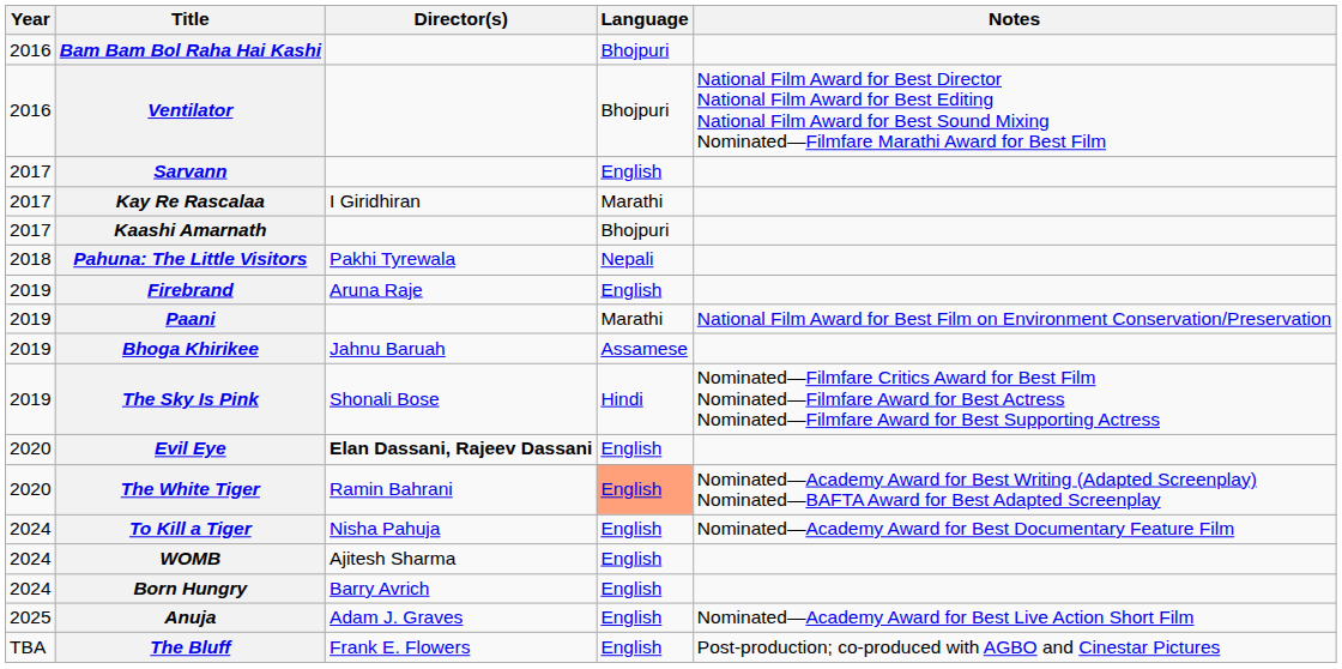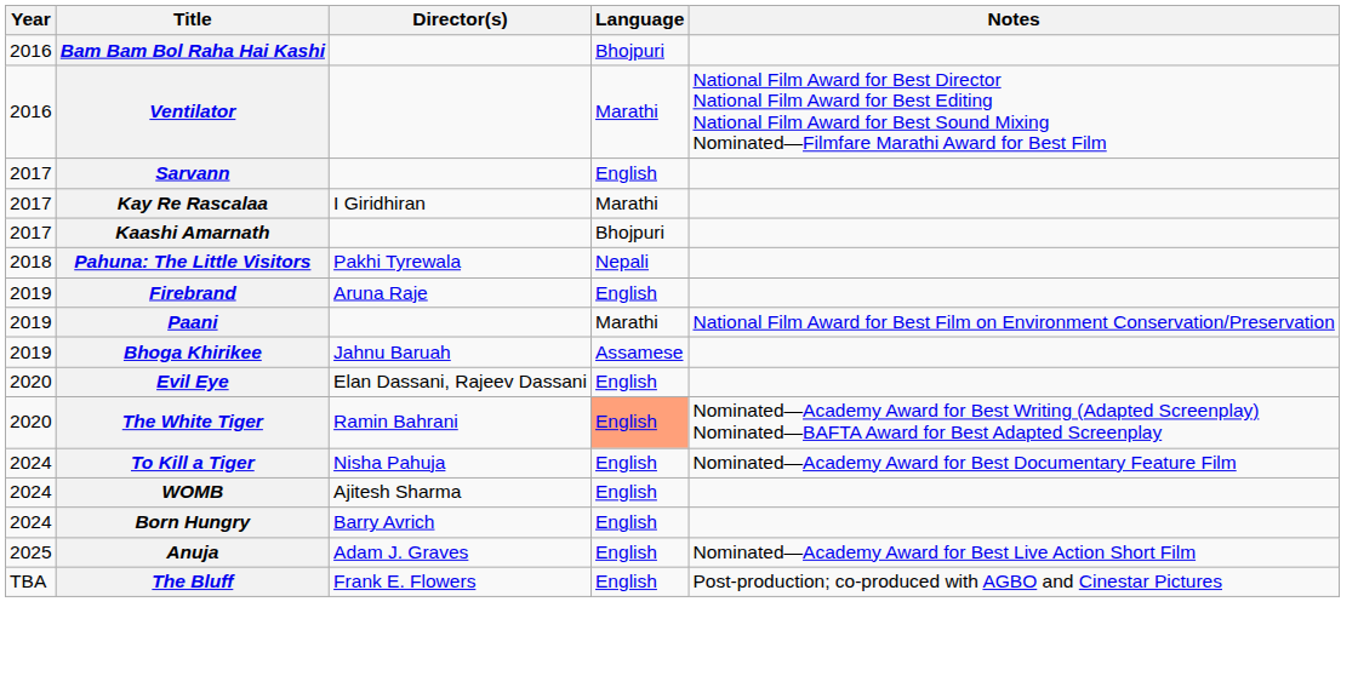 <table class="wikitable plainrowheaders sortable" style="margin-right: 0;">
 <tr>
 <th scope="col">Year</th>
 <th scope="col">Title</th>
 <th scope="col">Director(s)</th>
 <th scope="col">Language</th>
 <th scope="col">Notes</th>
 </tr>
 <tr>
 <td>2016</td>
 <th scope="row"><em><a href='#'>Bam Bam Bol Raha Hai Kashi</a></em></th>
 <td></td>
 <td><a href='#'>Bhojpuri</a></td>
 <td></td>
 </tr>
 <tr>
 <td>2016</td>
 <th scope="row"><em><a href='#'>Ventilator</a></em></th>
 <td></td>
-<td>Bhojpuri</td>
+<td><a href='#'>Marathi</a></td>
 <td><a href='#'>National Film Award for Best Director</a><br> <a href='#'>National Film Award for Best Editing</a><br> <a href='#'>National Film Award for Best Sound Mixing</a><br> Nominated—<a href='#'>Filmfare Marathi Award for Best Film</a></td>
 </tr>
 <tr>
 <td>2017</td>
 <th scope="row"><em><a href='#'>Sarvann</a></em></th>
 <td></td>
 <td><a href='#'>English</a></td>
 <td></td>
 </tr>
 <tr>
 <td>2017</td>
 <th scope="row"><em>Kay Re Rascalaa</em></th>
 <td>I Giridhiran</td>
 <td>Marathi</td>
 <td></td>
 </tr>
 <tr>
 <td>2017</td>
 <th scope="row"><em>Kaashi Amarnath</em></th>
 <td></td>
 <td>Bhojpuri</td>
 <td></td>
 </tr>
 <tr>
 <td>2018</td>
 <th scope="row"><em><a href='#'>Pahuna: The Little Visitors</a></em></th>
 <td><a href='#'>Pakhi Tyrewala</a></td>
 <td><a href='#'>Nepali</a></td>
 <td></td>
 </tr>
 <tr>
 <td>2019</td>
 <th scope="row"><em><a href='#'>Firebrand</a></em></th>
 <td><a href='#'>Aruna Raje</a></td>
 <td><a href='#'>English</a></td>
 <td></td>
 </tr>
 <tr>
 <td>2019</td>
 <th scope="row"><em><a href='#'>Paani</a></em></th>
 <td></td>
 <td>Marathi</td>
 <td><a href='#'>National Film Award for Best Film on Environment Conservation/Preservation</a></td>
 </tr>
 <tr>
 <td>2019</td>
 <th scope="row"><em><a href='#'>Bhoga Khirikee</a></em></th>
 <td><a href='#'>Jahnu Baruah</a></td>
 <td><a href='#'>Assamese</a></td>
 <td></td>
 </tr>
 <tr>
-<td>2019</td>
-<th scope="row"><em><a href='#'>The Sky Is Pink</a></em></th>
-<td><a href='#'>Shonali Bose</a></td>
-<td><a href='#'>Hindi</a></td>
-<td>Nominated—<a href='#'>Filmfare Critics Award for Best Film</a><br> Nominated—<a href='#'>Filmfare Award for Best Actress</a> <br> Nominated—<a href='#'>Filmfare Award for Best Supporting Actress</a></td>
-</tr>
-<tr>
 <td>2020</td>
 <th scope="row"><em><a href='#'>Evil Eye</a></em></th>
-<td><strong>Elan Dassani, Rajeev Dassani</strong></td>
+<td>Elan Dassani, Rajeev Dassani</td>
 <td><a href='#'>English</a></td>
 <td></td>
 </tr>
 <tr>
 <td>2020</td>
 <th scope="row"><em><a href='#'>The White Tiger</a></em></th>
 <td><a href='#'>Ramin Bahrani</a></td>
 <td style="background: lightsalmon;"><a href='#'>English</a></td>
 <td>Nominated—<a href='#'>Academy Award for Best Writing (Adapted Screenplay) </a><br> Nominated—<a href='#'>BAFTA Award for Best Adapted Screenplay</a></td>
 </tr>
 <tr>
 <td>2024</td>
 <th scope="row"><em><a href='#'>To Kill a Tiger</a></em></th>
 <td><a href='#'>Nisha Pahuja</a></td>
 <td><a href='#'>English</a></td>
 <td>Nominated—<a href='#'>Academy Award for Best Documentary Feature Film </a></td>
 </tr>
 <tr>
 <td>2024</td>
 <th scope="row"><em>WOMB</em></th>
 <td>Ajitesh Sharma</td>
 <td><a href='#'>English</a></td>
 <td></td>
 </tr>
 <tr>
 <td>2024</td>
 <th scope="row"><em>Born Hungry</em></th>
 <td><a href='#'>Barry Avrich</a></td>
 <td><a href='#'>English</a></td>
 <td></td>
 </tr>
 <tr>
 <td>2025</td>
 <th scope="row"><em>Anuja</em></th>
 <td><a href='#'>Adam J. Graves</a></td>
 <td><a href='#'>English</a></td>
 <td>Nominated—<a href='#'>Academy Award for Best Live Action Short Film </a></td>
 </tr>
 <tr>
 <td>TBA</td>
 <th scope="row"><em><a href='#'>The Bluff</a></em></th>
 <td><a href='#'>Frank E. Flowers</a></td>
 <td><a href='#'>English</a></td>
 <td>Post-production; co-produced with <a href='#'>AGBO</a> and <a href='#'>Cinestar Pictures</a></td>
 </tr>
 </table>
